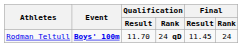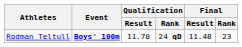 <table class="wikitable" border="1" style="font-size:90%">
 <tr>
 <th rowspan=2>Athletes</th>
 <th rowspan=2>Event</th>
 <th colspan=2>Qualification</th>
 <th colspan=2>Final</th>
 </tr>
 <tr>
 <th>Result</th>
 <th>Rank</th>
 <th>Result</th>
 <th>Rank</th>
 </tr>
 <tr>
 <td><a href='#'>Rodman Teltull</a></td>
 <td><strong><a href='#'>Boys' 100m</a></strong></td>
 <td align=center>11.70</td>
 <td align=center>24 <strong>qD</strong></td>
-<td align=center>11.45</td>
-<td align=center>24</td>
+<td align=center>11.48</td>
+<td align=center>23</td>
 </tr>
 </table>
